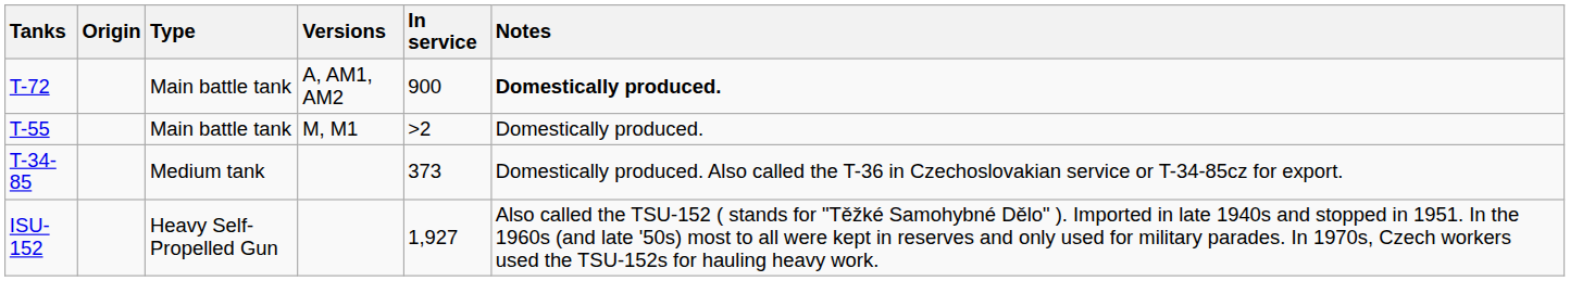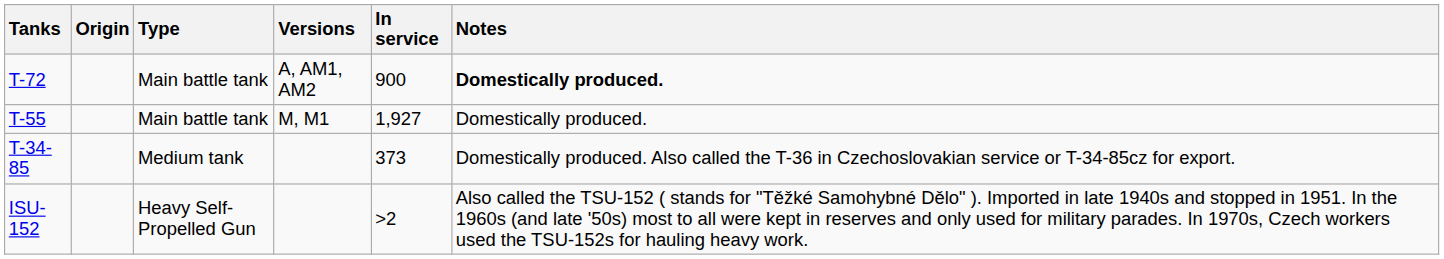 <table class="wikitable">
 <tr>
 <th style="text-align: left;">Tanks</th>
 <th style="text-align: left;">Origin</th>
 <th style="text-align: left;">Type</th>
 <th style="text-align: left;">Versions</th>
 <th style="text-align: left;">In service</th>
 <th style="text-align: left;">Notes</th>
 </tr>
 <tr>
 <td><a href='#'>T-72</a></td>
 <td> <br></td>
 <td>Main battle tank</td>
 <td>A, AM1, AM2</td>
 <td>900</td>
 <td><strong>Domestically produced.</strong></td>
 </tr>
 <tr>
 <td><a href='#'>T-55</a></td>
 <td> <br></td>
 <td>Main battle tank</td>
 <td>M, M1</td>
-<td>>2</td>
+<td>1,927</td>
 <td>Domestically produced.</td>
 </tr>
 <tr>
 <td><a href='#'>T-34-85</a></td>
 <td> <br></td>
 <td>Medium tank</td>
 <td></td>
 <td>373</td>
 <td>Domestically produced. Also called the T-36 in Czechoslovakian service or T-34-85cz for export.</td>
 </tr>
 <tr>
 <td><a href='#'>ISU-152</a></td>
 <td></td>
 <td>Heavy Self-Propelled Gun</td>
 <td></td>
-<td>1,927</td>
+<td>>2</td>
 <td>Also called the TSU-152 ( stands for "Těžké Samohybné Dělo" ). Imported in late 1940s and stopped in 1951. In the 1960s (and late '50s) most to all were kept in reserves and only used for military parades. In 1970s, Czech workers used the TSU-152s for hauling heavy work.</td>
 </tr>
 </table>
